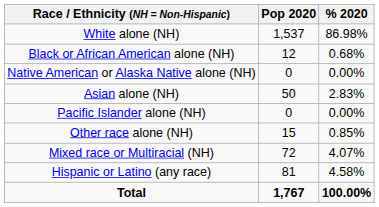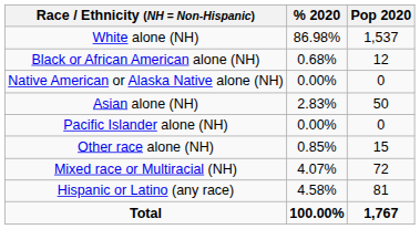 <table class="wikitable" style="text-align:center;">
 <tr>
 <th>Race / Ethnicity <small>(<em>NH = Non-Hispanic</em>)</small></th>
+<th>% 2020</th>
 <th>Pop 2020</th>
-<th>% 2020</th>
 </tr>
 <tr>
 <td><a href='#'>White</a> alone (NH)</td>
+<td>86.98%</td>
 <td>1,537</td>
-<td>86.98%</td>
 </tr>
 <tr>
 <td><a href='#'>Black or African American</a> alone (NH)</td>
+<td>0.68%</td>
 <td>12</td>
-<td>0.68%</td>
 </tr>
 <tr>
 <td><a href='#'>Native American</a> or <a href='#'>Alaska Native</a> alone (NH)</td>
+<td>0.00%</td>
 <td>0</td>
-<td>0.00%</td>
 </tr>
 <tr>
 <td><a href='#'>Asian</a> alone (NH)</td>
+<td>2.83%</td>
 <td>50</td>
-<td>2.83%</td>
 </tr>
 <tr>
 <td><a href='#'>Pacific Islander</a> alone (NH)</td>
+<td>0.00%</td>
 <td>0</td>
-<td>0.00%</td>
 </tr>
 <tr>
 <td><a href='#'>Other race</a> alone (NH)</td>
+<td>0.85%</td>
 <td>15</td>
-<td>0.85%</td>
 </tr>
 <tr>
 <td><a href='#'>Mixed race or Multiracial</a> (NH)</td>
+<td>4.07%</td>
 <td>72</td>
-<td>4.07%</td>
 </tr>
 <tr>
 <td><a href='#'>Hispanic or Latino</a> (any race)</td>
+<td>4.58%</td>
 <td>81</td>
-<td>4.58%</td>
 </tr>
 <tr>
 <td><strong>Total</strong></td>
+<td><strong>100.00%</strong></td>
 <td><strong>1,767</strong></td>
-<td><strong>100.00%</strong></td>
 </tr>
 </table>
